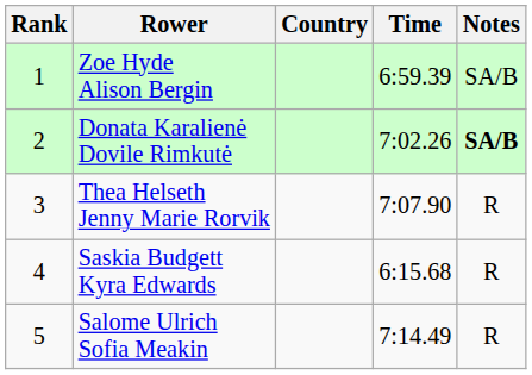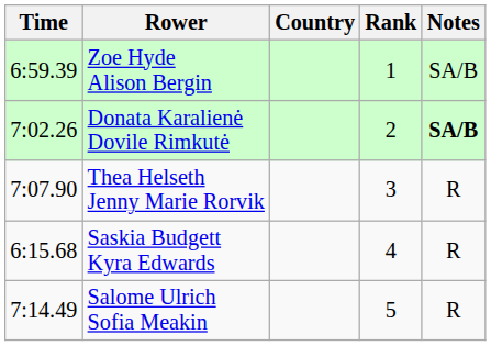 <table class="wikitable" style="text-align:center">
 <tr>
-<th>Rank</th>
+<th>Time</th>
 <th>Rower</th>
 <th>Country</th>
-<th>Time</th>
+<th>Rank</th>
 <th>Notes</th>
 </tr>
 <tr bgcolor=ccffcc>
-<td>1</td>
+<td>6:59.39</td>
 <td align="left"><a href='#'>Zoe Hyde</a><br><a href='#'>Alison Bergin</a></td>
 <td align="left"></td>
-<td>6:59.39</td>
+<td>1</td>
 <td>SA/B</td>
 </tr>
 <tr bgcolor=ccffcc>
-<td>2</td>
+<td>7:02.26</td>
 <td align="left"><a href='#'>Donata Karalienė</a><br><a href='#'>Dovile Rimkutė</a></td>
 <td align="left"></td>
-<td>7:02.26</td>
+<td>2</td>
 <td><strong>SA/B</strong></td>
 </tr>
 <tr>
-<td>3</td>
+<td>7:07.90</td>
 <td align="left"><a href='#'>Thea Helseth</a><br><a href='#'>Jenny Marie Rorvik</a></td>
 <td align="left"></td>
-<td>7:07.90</td>
+<td>3</td>
 <td>R</td>
 </tr>
 <tr>
-<td>4</td>
+<td>6:15.68</td>
 <td align="left"><a href='#'>Saskia Budgett</a><br><a href='#'>Kyra Edwards</a></td>
 <td align="left"></td>
-<td>6:15.68</td>
+<td>4</td>
 <td>R</td>
 </tr>
 <tr>
-<td>5</td>
+<td>7:14.49</td>
 <td align="left"><a href='#'>Salome Ulrich</a><br><a href='#'>Sofia Meakin</a></td>
 <td align="left"></td>
-<td>7:14.49</td>
+<td>5</td>
 <td>R</td>
 </tr>
 </table>
